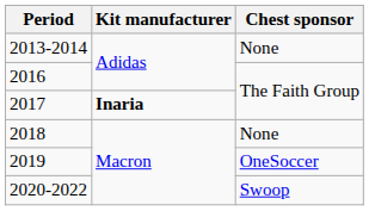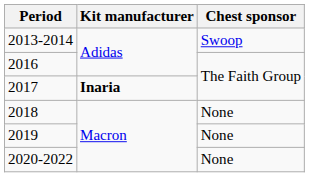 <table class="wikitable">
 <tr>
 <th>Period</th>
 <th>Kit manufacturer</th>
 <th>Chest sponsor</th>
 </tr>
 <tr>
 <td>2013-2014</td>
 <td rowspan="2"><a href='#'>Adidas</a></td>
-<td>None</td>
+<td><a href='#'>Swoop</a></td>
 </tr>
 <tr>
 <td>2016</td>
 <td rowspan="2">The Faith Group</td>
 </tr>
 <tr>
 <td>2017</td>
 <td><strong>Inaria</strong></td>
 </tr>
 <tr>
 <td>2018</td>
 <td rowspan="3"><a href='#'>Macron</a></td>
 <td>None</td>
 </tr>
 <tr>
 <td>2019</td>
-<td><a href='#'>OneSoccer</a></td>
+<td>None</td>
 </tr>
 <tr>
 <td>2020-2022</td>
-<td><a href='#'>Swoop</a></td>
+<td>None</td>
 </tr>
 </table>
